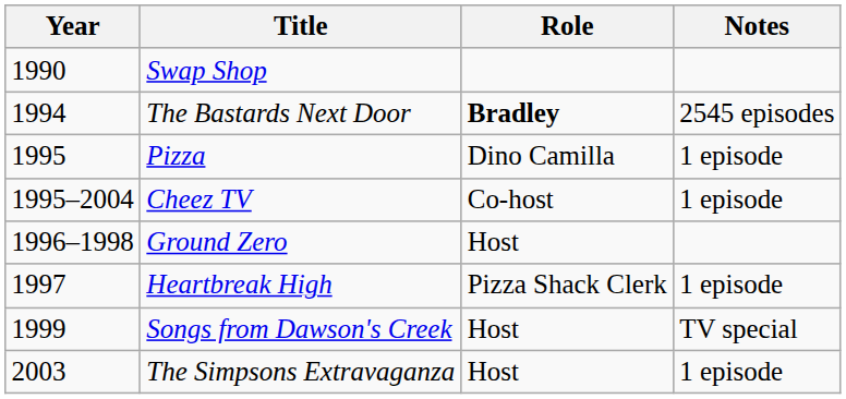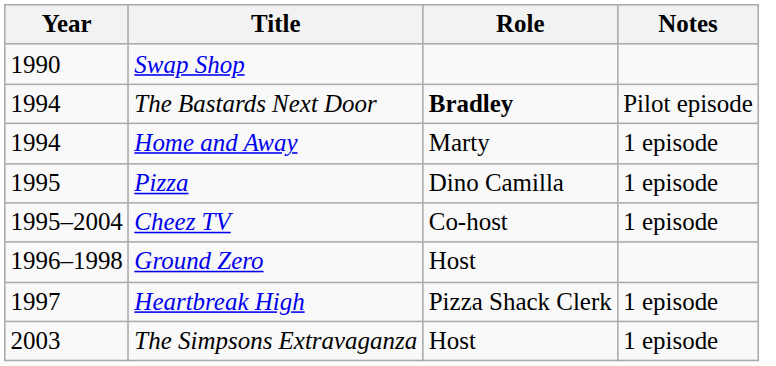 <table class=wikitable>
 <tr>
 <th>Year</th>
 <th>Title</th>
 <th>Role</th>
 <th>Notes</th>
 </tr>
 <tr>
 <td>1990</td>
 <td><em><a href='#'>Swap Shop</a></em></td>
 <td></td>
 <td></td>
 </tr>
 <tr>
 <td>1994</td>
 <td><em>The Bastards Next Door</em></td>
 <td><strong>Bradley</strong></td>
-<td>2545 episodes</td>
+<td>Pilot episode</td>
+</tr>
+<tr>
+<td>1994</td>
+<td><em><a href='#'>Home and Away</a></em></td>
+<td>Marty</td>
+<td>1 episode</td>
 </tr>
 <tr>
 <td>1995</td>
 <td><em><a href='#'>Pizza</a></em></td>
 <td>Dino Camilla</td>
 <td>1 episode</td>
 </tr>
 <tr>
 <td>1995–2004</td>
 <td><em><a href='#'>Cheez TV</a></em></td>
 <td>Co-host</td>
 <td>1 episode</td>
 </tr>
 <tr>
 <td>1996–1998</td>
 <td><em><a href='#'>Ground Zero</a></em></td>
 <td>Host</td>
 <td></td>
 </tr>
 <tr>
 <td>1997</td>
 <td><em><a href='#'>Heartbreak High</a></em></td>
 <td>Pizza Shack Clerk</td>
 <td>1 episode</td>
 </tr>
 <tr>
-<td>1999</td>
-<td><em><a href='#'>Songs from Dawson's Creek</a></em></td>
-<td>Host</td>
-<td>TV special</td>
-</tr>
-<tr>
 <td>2003</td>
 <td><em>The Simpsons Extravaganza</em></td>
 <td>Host</td>
 <td>1 episode</td>
 </tr>
 </table>
